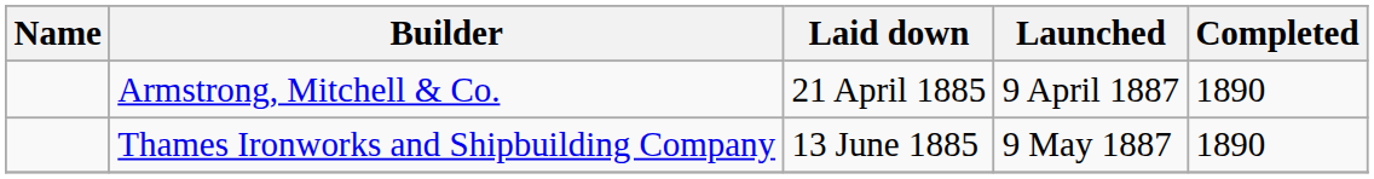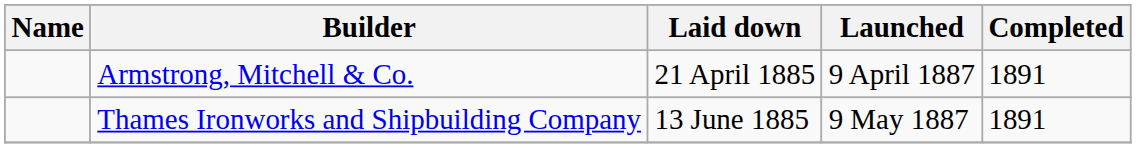 <table class="wikitable">
 <tr>
 <th>Name</th>
 <th>Builder</th>
 <th>Laid down</th>
 <th>Launched</th>
 <th>Completed</th>
 </tr>
 <tr>
 <td></td>
 <td><a href='#'>Armstrong, Mitchell & Co.</a></td>
 <td>21 April 1885</td>
 <td>9 April 1887</td>
-<td>1890</td>
+<td>1891</td>
 </tr>
 <tr>
 <td></td>
 <td><a href='#'>Thames Ironworks and Shipbuilding Company</a></td>
 <td>13 June 1885</td>
 <td>9 May 1887</td>
-<td>1890</td>
+<td>1891</td>
 </tr>
 <tr>
 </tr>
 </table>
